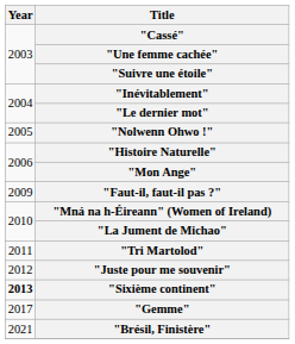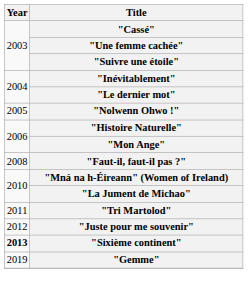 <table class="wikitable plainrowheaders" style="text-align:center;">
 <tr>
 <th scope="col" style="width:1em;">Year</th>
 <th scope="col" style="width:20em;">Title</th>
 </tr>
 <tr>
 <td rowspan="3">2003</td>
 <th scope="row">"Cassé"</th>
 </tr>
 <tr>
 <th scope="row">"Une femme cachée"</th>
 </tr>
 <tr>
 <th scope="row">"Suivre une étoile"</th>
 </tr>
 <tr>
 <td rowspan="2">2004</td>
 <th scope="row">"Inévitablement"</th>
 </tr>
 <tr>
 <th scope="row">"Le dernier mot"</th>
 </tr>
 <tr>
 <td rowspan="1">2005</td>
 <th scope="row">"Nolwenn Ohwo !"</th>
 </tr>
 <tr>
 <td rowspan="2">2006</td>
 <th scope="row">"Histoire Naturelle"</th>
 </tr>
 <tr>
 <th scope="row">"Mon Ange"</th>
 </tr>
 <tr>
-<td rowspan="1">2009</td>
+<td rowspan="1">2008</td>
 <th scope="row">"Faut-il, faut-il pas ?"</th>
 </tr>
 <tr>
 <td rowspan="2">2010</td>
 <th scope="row">"Mná na h-Éireann" (Women of Ireland)</th>
 </tr>
 <tr>
 <th scope="row">"La Jument de Michao"</th>
 </tr>
 <tr>
 <td rowspan="1">2011</td>
 <th scope="row">"Tri Martolod"</th>
 </tr>
 <tr>
 <td rowspan="1">2012</td>
 <th scope="row">"Juste pour me souvenir"</th>
 </tr>
 <tr>
 <td rowspan="1"><strong>2013</strong></td>
 <th scope="row">"Sixième continent"</th>
 </tr>
 <tr>
-<td rowspan="1">2017</td>
+<td rowspan="1">2019</td>
 <th scope="row">"Gemme"</th>
-</tr>
-<tr>
-<td rowspan="1">2021</td>
-<th scope="row">"Brésil, Finistère"</th>
 </tr>
 <tr>
 </tr>
 </table>
